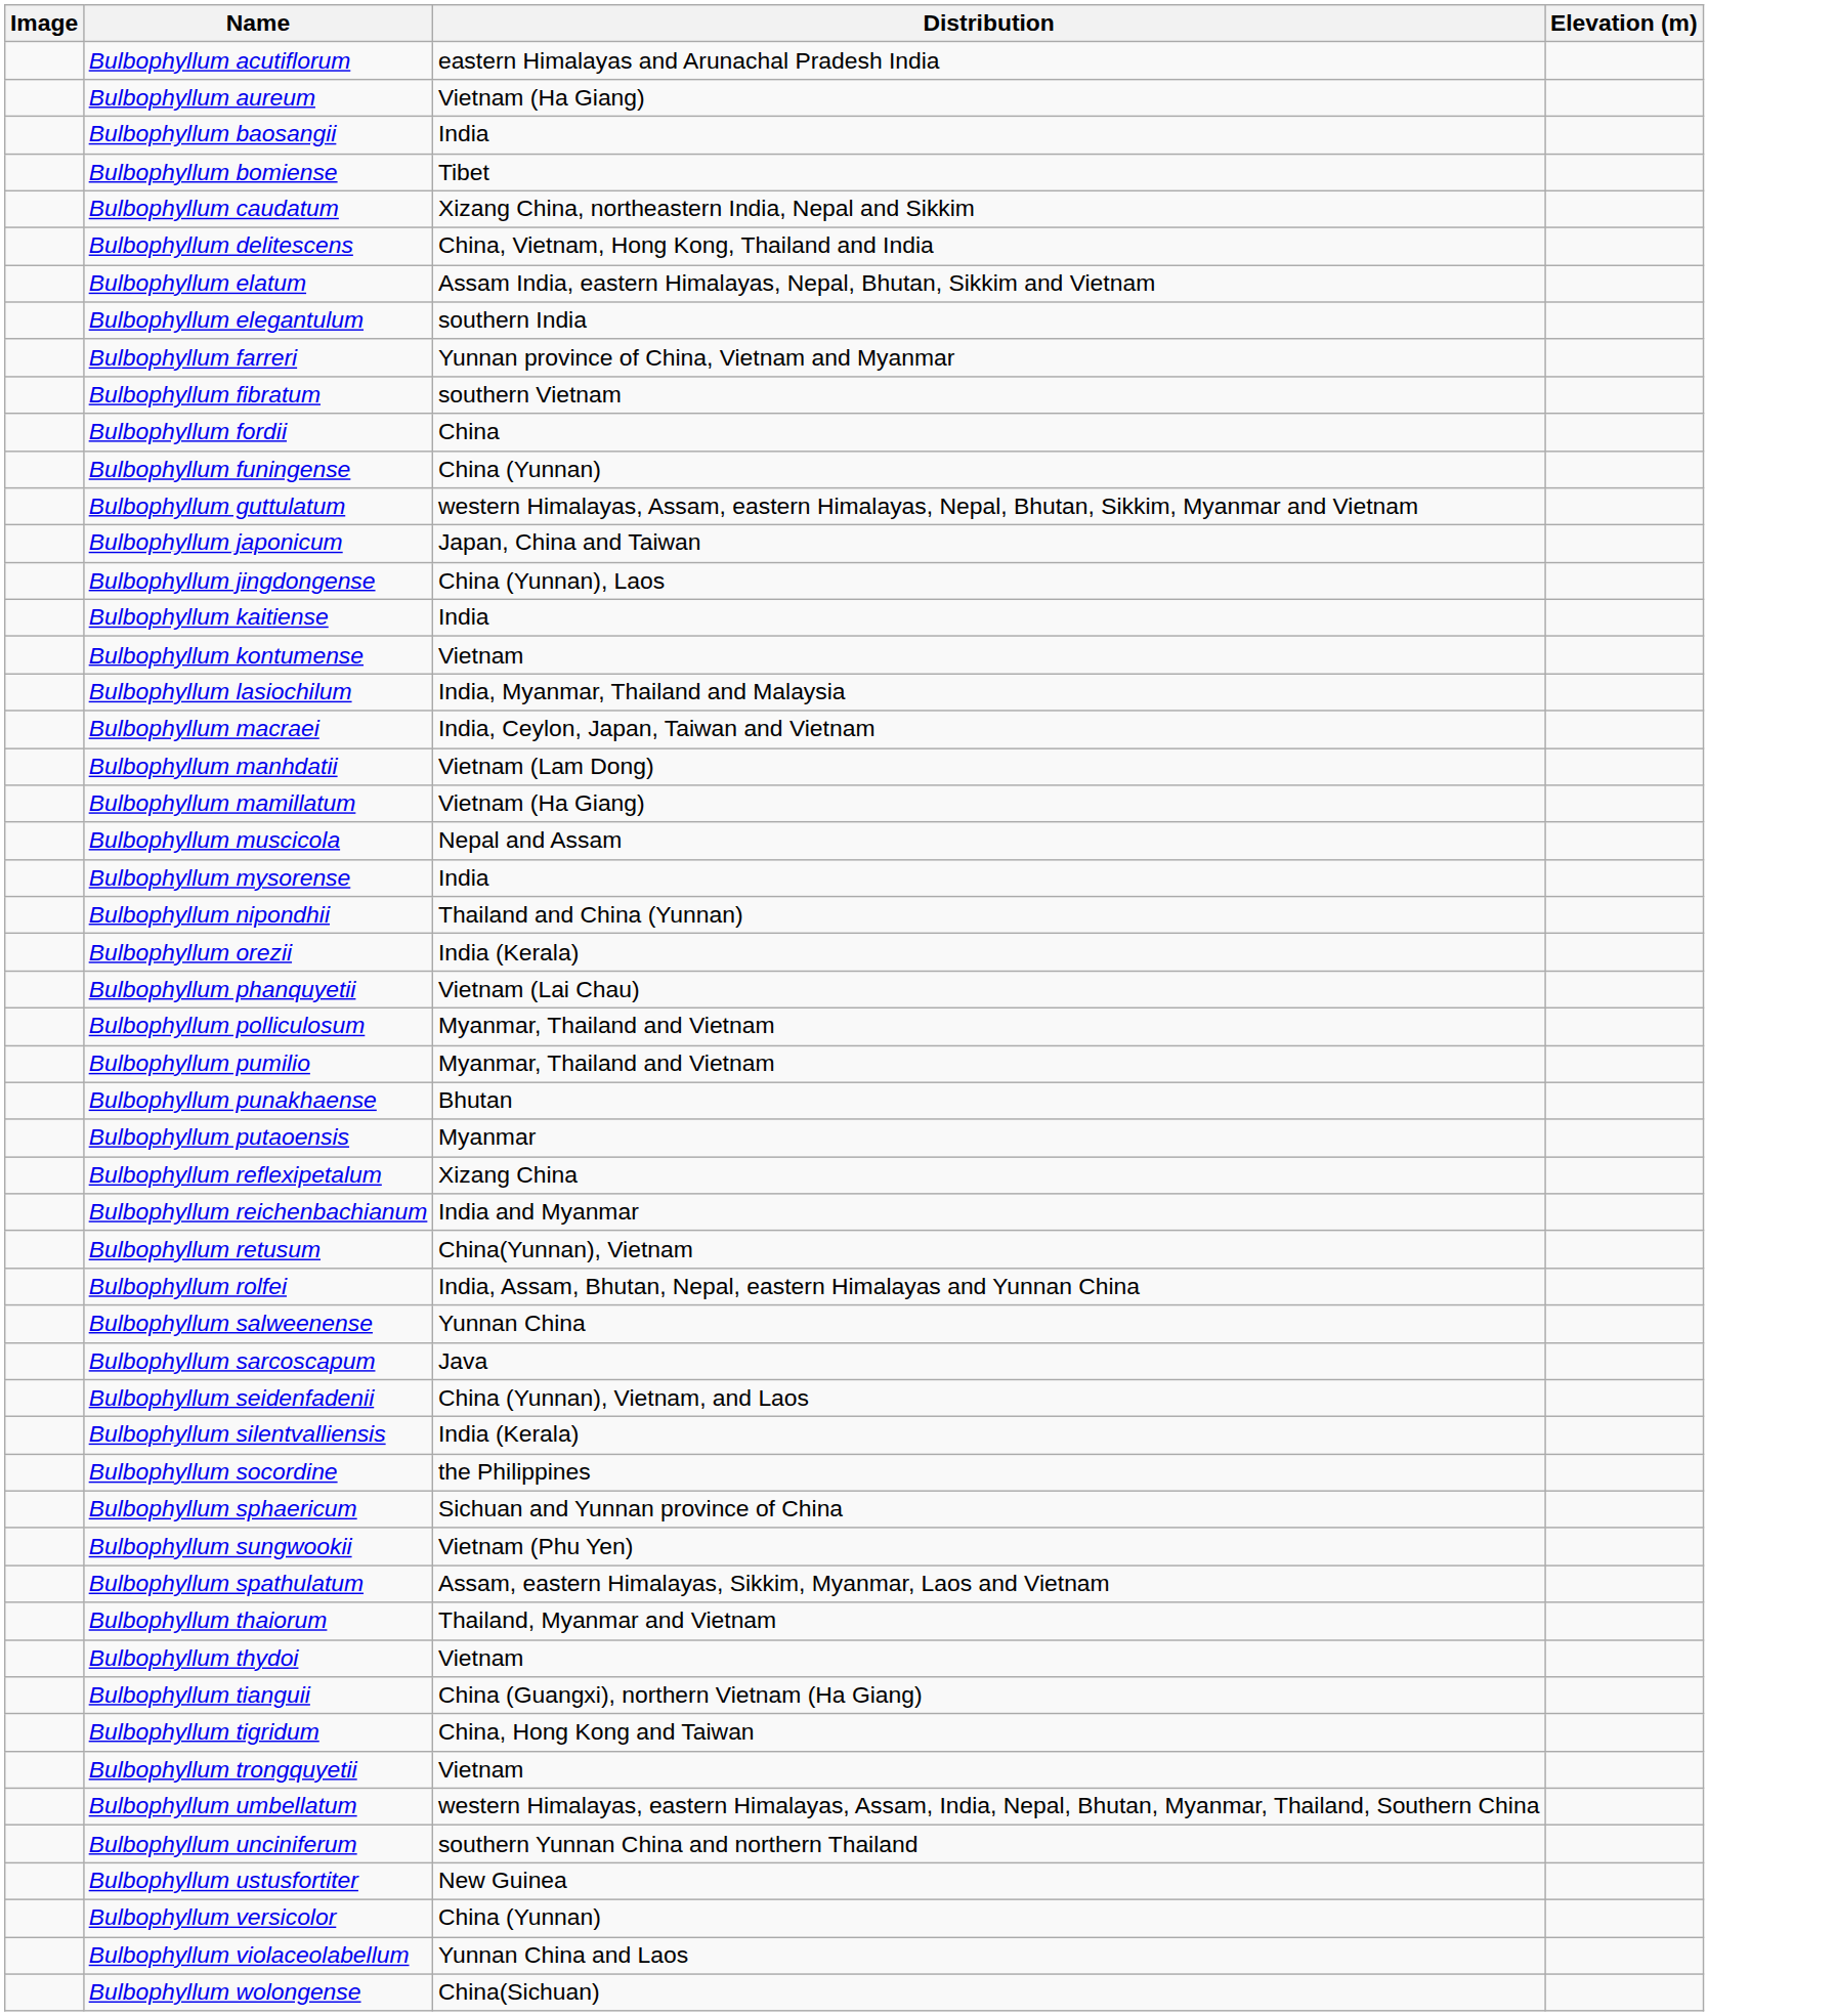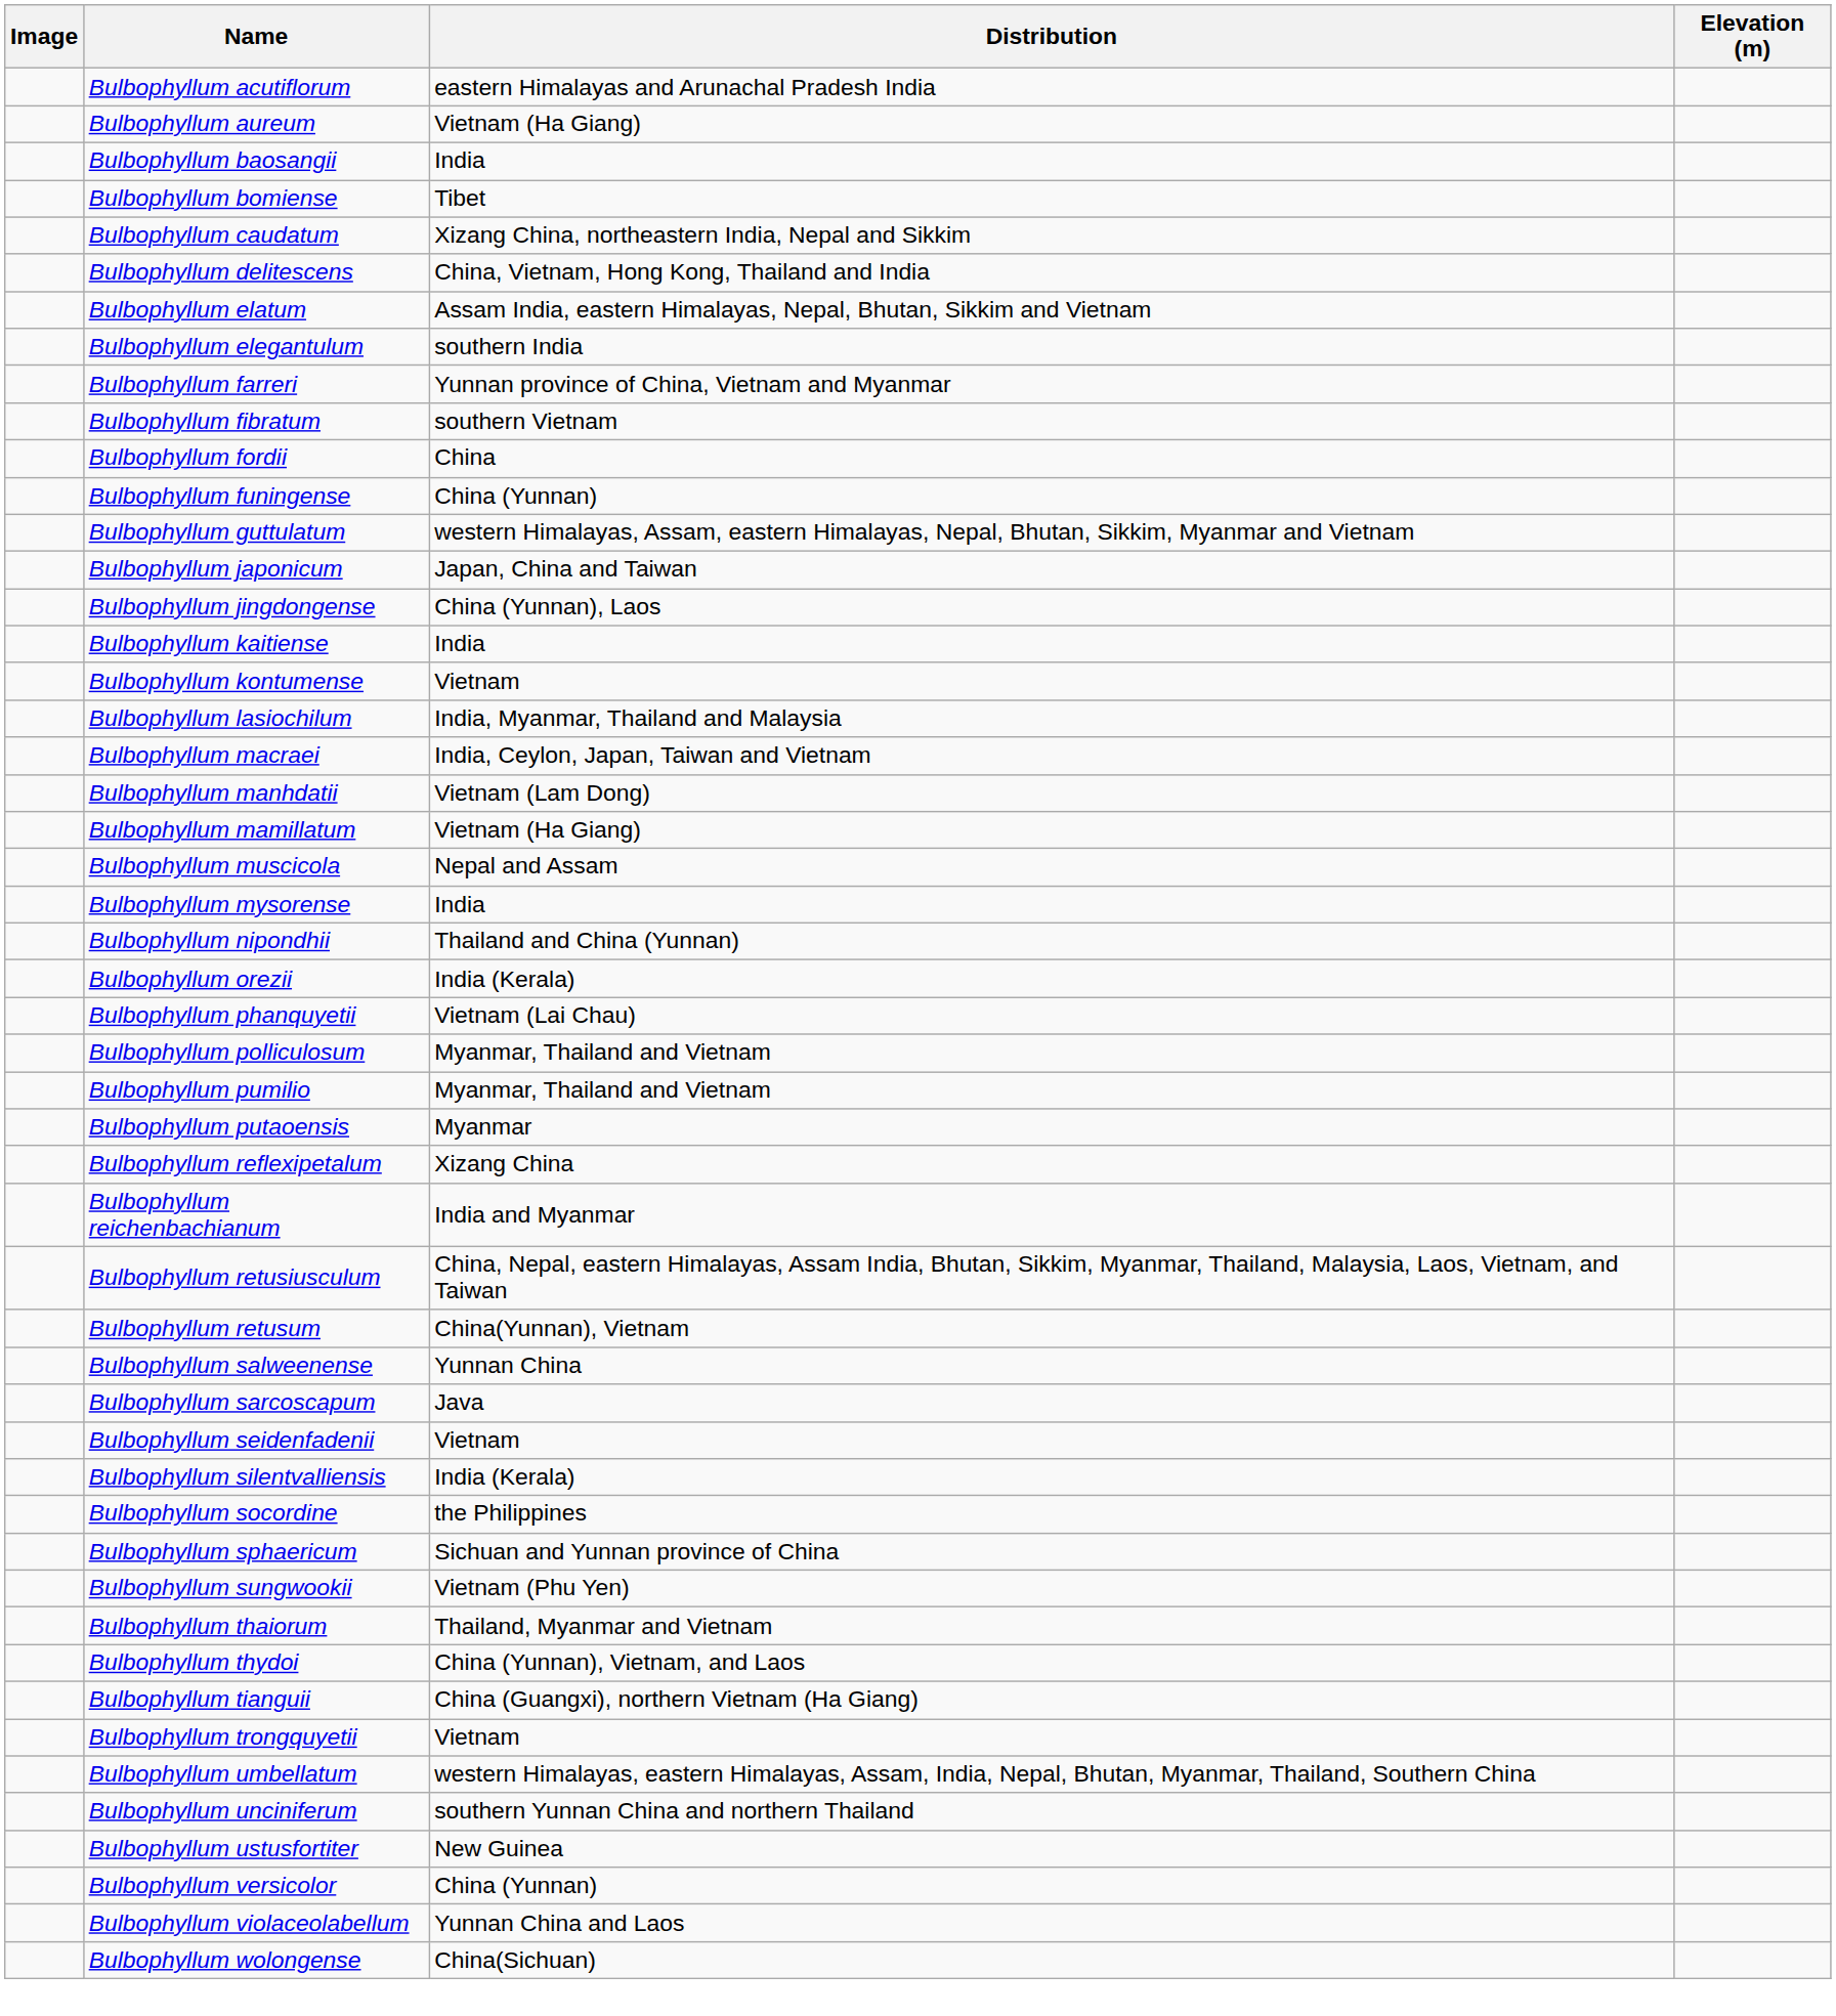 <table class="wikitable collapsible">
 <tr>
 <th>Image</th>
 <th>Name</th>
 <th>Distribution</th>
 <th>Elevation (m)</th>
 </tr>
 <tr>
 <td></td>
 <td><em><a href='#'>Bulbophyllum acutiflorum</a></em> </td>
 <td>eastern Himalayas and Arunachal Pradesh India</td>
 <td></td>
 </tr>
 <tr>
 <td></td>
 <td><em><a href='#'>Bulbophyllum aureum</a></em> </td>
 <td>Vietnam (Ha Giang)</td>
 <td></td>
 </tr>
 <tr>
 <td></td>
 <td><em><a href='#'>Bulbophyllum baosangii</a></em> </td>
 <td>India</td>
 <td></td>
 </tr>
 <tr>
 <td></td>
 <td><em><a href='#'>Bulbophyllum bomiense</a></em> </td>
 <td>Tibet</td>
 <td></td>
 </tr>
 <tr>
 <td></td>
 <td><em><a href='#'>Bulbophyllum caudatum</a></em> </td>
 <td>Xizang  China, northeastern India, Nepal and Sikkim</td>
 <td></td>
 </tr>
 <tr>
 <td></td>
 <td><em><a href='#'>Bulbophyllum delitescens</a></em> </td>
 <td>China, Vietnam, Hong Kong, Thailand and India</td>
 <td></td>
 </tr>
 <tr>
 <td></td>
 <td><em><a href='#'>Bulbophyllum elatum</a></em> </td>
 <td>Assam India, eastern Himalayas, Nepal, Bhutan, Sikkim and Vietnam</td>
 <td></td>
 </tr>
 <tr>
 <td></td>
 <td><em><a href='#'>Bulbophyllum elegantulum</a></em> </td>
 <td>southern India</td>
 <td></td>
 </tr>
 <tr>
 <td></td>
 <td><em><a href='#'>Bulbophyllum farreri</a></em> </td>
 <td>Yunnan province of China, Vietnam and Myanmar</td>
 <td></td>
 </tr>
 <tr>
 <td></td>
 <td><em><a href='#'>Bulbophyllum fibratum</a></em> </td>
 <td>southern Vietnam</td>
 <td></td>
 </tr>
 <tr>
 <td></td>
 <td><em><a href='#'>Bulbophyllum fordii</a></em> </td>
 <td>China</td>
 <td></td>
 </tr>
 <tr>
 <td></td>
 <td><em><a href='#'>Bulbophyllum funingense</a></em> </td>
 <td>China (Yunnan)</td>
 <td></td>
 </tr>
 <tr>
 <td></td>
 <td><em><a href='#'>Bulbophyllum guttulatum</a></em> </td>
 <td>western Himalayas, Assam, eastern Himalayas, Nepal, Bhutan, Sikkim, Myanmar and Vietnam</td>
 <td></td>
 </tr>
 <tr>
 <td></td>
 <td><em><a href='#'>Bulbophyllum japonicum</a></em> </td>
 <td>Japan, China and Taiwan</td>
 <td></td>
 </tr>
 <tr>
 <td></td>
 <td><em><a href='#'>Bulbophyllum jingdongense</a></em> </td>
 <td>China (Yunnan), Laos</td>
 <td></td>
 </tr>
 <tr>
 <td></td>
 <td><em><a href='#'>Bulbophyllum kaitiense</a></em> </td>
 <td>India</td>
 <td></td>
 </tr>
 <tr>
 <td></td>
 <td><em><a href='#'>Bulbophyllum kontumense</a></em> </td>
 <td>Vietnam</td>
 <td></td>
 </tr>
 <tr>
 <td></td>
 <td><em><a href='#'>Bulbophyllum lasiochilum</a></em> </td>
 <td>India, Myanmar, Thailand and Malaysia</td>
 <td></td>
 </tr>
 <tr>
 <td></td>
 <td><em><a href='#'>Bulbophyllum macraei</a></em> </td>
 <td>India, Ceylon, Japan, Taiwan and Vietnam</td>
 <td></td>
 </tr>
 <tr>
 <td></td>
 <td><em><a href='#'>Bulbophyllum manhdatii</a></em> </td>
 <td>Vietnam (Lam Dong)</td>
 <td></td>
 </tr>
 <tr>
 <td></td>
 <td><em><a href='#'>Bulbophyllum mamillatum</a></em> </td>
 <td>Vietnam (Ha Giang)</td>
 <td></td>
 </tr>
 <tr>
 <td></td>
 <td><em><a href='#'>Bulbophyllum muscicola</a></em> </td>
 <td>Nepal and Assam</td>
 <td></td>
 </tr>
 <tr>
 <td></td>
 <td><em><a href='#'>Bulbophyllum mysorense</a></em> </td>
 <td>India</td>
 <td></td>
 </tr>
 <tr>
 <td></td>
 <td><em><a href='#'>Bulbophyllum nipondhii</a></em> </td>
 <td>Thailand and China (Yunnan)</td>
 <td></td>
 </tr>
 <tr>
 <td></td>
 <td><em><a href='#'>Bulbophyllum orezii </a></em> </td>
 <td>India (Kerala)</td>
 <td></td>
 </tr>
 <tr>
 <td></td>
 <td><em><a href='#'>Bulbophyllum phanquyetii</a></em> </td>
 <td>Vietnam (Lai Chau)</td>
 <td></td>
 </tr>
 <tr>
 <td></td>
 <td><em><a href='#'>Bulbophyllum polliculosum</a></em> </td>
 <td>Myanmar, Thailand and Vietnam</td>
 <td></td>
 </tr>
 <tr>
 <td></td>
 <td><em><a href='#'>Bulbophyllum pumilio</a></em> </td>
 <td>Myanmar, Thailand and Vietnam</td>
 <td></td>
 </tr>
 <tr>
 <td></td>
-<td><em><a href='#'>Bulbophyllum punakhaense</a></em> </td>
-<td>Bhutan</td>
-<td></td>
-</tr>
-<tr>
-<td></td>
 <td><em><a href='#'>Bulbophyllum putaoensis</a></em> </td>
 <td>Myanmar</td>
 <td></td>
 </tr>
 <tr>
 <td></td>
 <td><em><a href='#'>Bulbophyllum reflexipetalum</a></em> </td>
 <td>Xizang China</td>
 <td></td>
 </tr>
 <tr>
 <td></td>
 <td><em><a href='#'>Bulbophyllum reichenbachianum</a></em> </td>
 <td>India and Myanmar</td>
 <td></td>
 </tr>
 <tr>
 <td></td>
-<td><em><a href='#'>Bulbophyllum retusum</a></em> </td>
-<td>China(Yunnan), Vietnam</td>
+<td><em><a href='#'>Bulbophyllum retusiusculum</a></em> </td>
+<td>China, Nepal, eastern Himalayas, Assam India, Bhutan, Sikkim, Myanmar, Thailand, Malaysia, Laos, Vietnam, and Taiwan</td>
 <td></td>
 </tr>
 <tr>
 <td></td>
-<td><em><a href='#'>Bulbophyllum rolfei</a></em> </td>
-<td>India, Assam, Bhutan, Nepal, eastern Himalayas and Yunnan China</td>
+<td><em><a href='#'>Bulbophyllum retusum</a></em> </td>
+<td>China(Yunnan), Vietnam</td>
 <td></td>
 </tr>
 <tr>
 <td></td>
 <td><em><a href='#'>Bulbophyllum salweenense</a></em> </td>
 <td>Yunnan China</td>
 <td></td>
 </tr>
 <tr>
 <td></td>
 <td><em><a href='#'>Bulbophyllum sarcoscapum</a></em> </td>
 <td>Java</td>
 <td></td>
 </tr>
 <tr>
 <td></td>
 <td><em><a href='#'>Bulbophyllum seidenfadenii</a></em> </td>
-<td>China (Yunnan), Vietnam, and Laos</td>
+<td>Vietnam</td>
 <td></td>
 </tr>
 <tr>
 <td></td>
 <td><em><a href='#'>Bulbophyllum silentvalliensis</a></em> </td>
 <td>India (Kerala)</td>
 <td></td>
 </tr>
 <tr>
 <td></td>
 <td><em><a href='#'>Bulbophyllum socordine</a></em> </td>
 <td>the Philippines</td>
 <td></td>
 </tr>
 <tr>
 <td></td>
 <td><em><a href='#'>Bulbophyllum sphaericum</a></em> </td>
 <td>Sichuan and Yunnan province of China</td>
 <td></td>
 </tr>
 <tr>
 <td></td>
 <td><em><a href='#'>Bulbophyllum sungwookii</a></em> </td>
 <td>Vietnam (Phu Yen)</td>
 <td></td>
 </tr>
 <tr>
 <td></td>
-<td><em><a href='#'>Bulbophyllum spathulatum</a></em> </td>
-<td>Assam, eastern Himalayas, Sikkim, Myanmar, Laos and Vietnam</td>
-<td></td>
-</tr>
-<tr>
-<td></td>
 <td><em><a href='#'>Bulbophyllum thaiorum</a></em> </td>
 <td>Thailand, Myanmar and Vietnam</td>
 <td></td>
 </tr>
 <tr>
 <td></td>
 <td><em><a href='#'>Bulbophyllum thydoi</a></em> </td>
-<td>Vietnam</td>
+<td>China (Yunnan), Vietnam, and Laos</td>
 <td></td>
 </tr>
 <tr>
 <td></td>
 <td><em><a href='#'>Bulbophyllum tianguii</a></em> </td>
 <td>China (Guangxi), northern Vietnam (Ha Giang)</td>
-<td></td>
-</tr>
-<tr>
-<td></td>
-<td><em><a href='#'>Bulbophyllum tigridum</a></em> </td>
-<td>China, Hong Kong and Taiwan</td>
 <td></td>
 </tr>
 <tr>
 <td></td>
 <td><em><a href='#'>Bulbophyllum trongquyetii</a></em> </td>
 <td>Vietnam</td>
 <td></td>
 </tr>
 <tr>
 <td></td>
 <td><em><a href='#'>Bulbophyllum umbellatum</a></em> </td>
 <td>western Himalayas, eastern Himalayas, Assam, India, Nepal, Bhutan, Myanmar, Thailand, Southern China</td>
 <td></td>
 </tr>
 <tr>
 <td></td>
 <td><em><a href='#'>Bulbophyllum unciniferum</a></em> </td>
 <td>southern Yunnan China and northern Thailand</td>
 <td></td>
 </tr>
 <tr>
 <td></td>
 <td><em><a href='#'>Bulbophyllum ustusfortiter</a></em> </td>
 <td>New Guinea</td>
 <td></td>
 </tr>
 <tr>
 <td></td>
 <td><em><a href='#'>Bulbophyllum versicolor</a></em> </td>
 <td>China (Yunnan)</td>
 <td></td>
 </tr>
 <tr>
 <td></td>
 <td><em><a href='#'>Bulbophyllum violaceolabellum</a></em> </td>
 <td>Yunnan China and Laos</td>
 <td></td>
 </tr>
 <tr>
 <td></td>
 <td><em><a href='#'>Bulbophyllum wolongense</a></em> </td>
 <td>China(Sichuan)</td>
 <td></td>
 </tr>
 </table>
